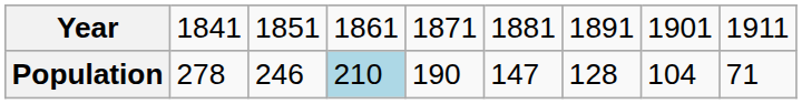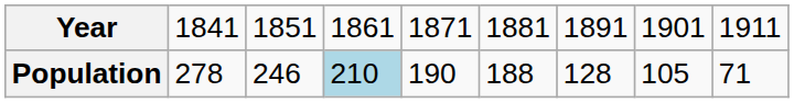 <table class="wikitable">
 <tr>
 <th>Year</th>
 <td>1841</td>
 <td>1851</td>
 <td>1861</td>
 <td>1871</td>
 <td>1881</td>
 <td>1891</td>
 <td>1901</td>
 <td>1911</td>
 </tr>
 <tr>
 <th>Population</th>
 <td>278</td>
 <td>246</td>
 <td style="background: lightblue;">210</td>
 <td>190</td>
-<td>147</td>
+<td>188</td>
 <td>128</td>
-<td>104</td>
+<td>105</td>
 <td>71</td>
 </tr>
 </table>
